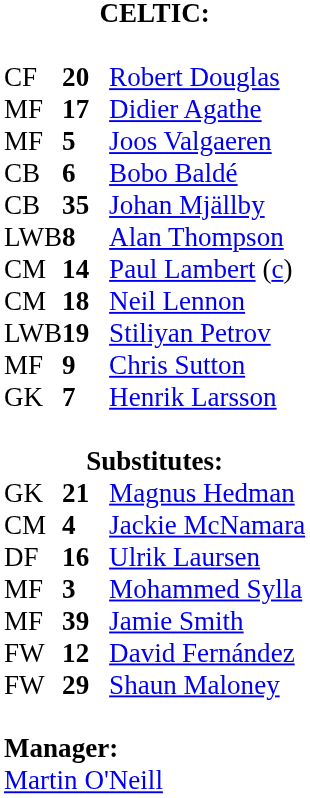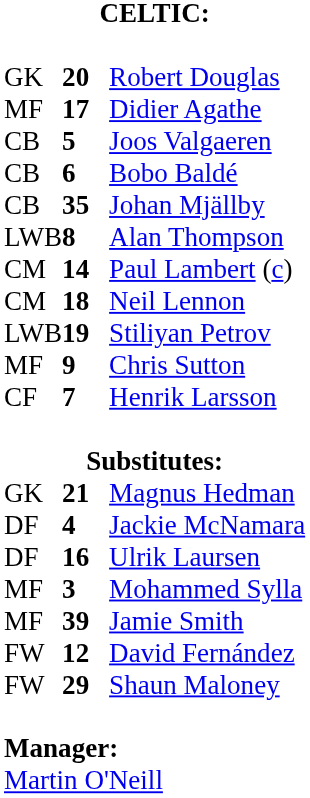 <table style="font-size: 90%" cellspacing="0" cellpadding="0">
 <tr>
 <td> </td>
 </tr>
 <tr>
 <th colspan="4">CELTIC:</th>
 </tr>
 <tr>
 <td> </td>
 </tr>
 <tr>
 <th width=25></th>
 <th width=25></th>
 </tr>
 <tr>
-<td>CF</td>
+<td>GK</td>
 <td><strong>20</strong></td>
 <td> <a href='#'>Robert Douglas</a></td>
 </tr>
 <tr>
 <td>MF</td>
 <td><strong>17</strong></td>
 <td> <a href='#'>Didier Agathe</a></td>
 </tr>
 <tr>
-<td>MF</td>
+<td>CB</td>
 <td><strong>5</strong></td>
 <td> <a href='#'>Joos Valgaeren</a></td>
 <td></td>
 <td></td>
 </tr>
 <tr>
 <td>CB</td>
 <td><strong>6</strong></td>
 <td> <a href='#'>Bobo Baldé</a></td>
 <td></td>
 </tr>
 <tr>
 <td>CB</td>
 <td><strong>35</strong></td>
 <td> <a href='#'>Johan Mjällby</a></td>
 </tr>
 <tr>
 <td>LWB</td>
 <td><strong>8</strong></td>
 <td> <a href='#'>Alan Thompson</a></td>
 </tr>
 <tr>
 <td>CM</td>
 <td><strong>14</strong></td>
 <td> <a href='#'>Paul Lambert</a> (<a href='#'>c</a>)</td>
 <td></td>
 <td></td>
 </tr>
 <tr>
 <td>CM</td>
 <td><strong>18</strong></td>
 <td> <a href='#'>Neil Lennon</a></td>
 <td></td>
 </tr>
 <tr>
 <td>LWB</td>
 <td><strong>19</strong></td>
 <td> <a href='#'>Stiliyan Petrov</a></td>
 <td></td>
 <td></td>
 </tr>
 <tr>
 <td>MF</td>
 <td><strong>9</strong></td>
 <td> <a href='#'>Chris Sutton</a></td>
 </tr>
 <tr>
-<td>GK</td>
+<td>CF</td>
 <td><strong>7</strong></td>
 <td> <a href='#'>Henrik Larsson</a></td>
 <td></td>
 </tr>
 <tr>
 <td> </td>
 </tr>
 <tr>
 <th colspan=3>Substitutes:</th>
 </tr>
 <tr>
 <td>GK</td>
 <td><strong>21</strong></td>
 <td> <a href='#'>Magnus Hedman</a></td>
 </tr>
 <tr>
-<td>CM</td>
+<td>DF</td>
 <td><strong>4</strong></td>
 <td> <a href='#'>Jackie McNamara</a></td>
 <td></td>
 <td></td>
 </tr>
 <tr>
 <td>DF</td>
 <td><strong>16</strong></td>
 <td> <a href='#'>Ulrik Laursen</a></td>
 <td></td>
 <td></td>
 </tr>
 <tr>
 <td>MF</td>
 <td><strong>3</strong></td>
 <td> <a href='#'>Mohammed Sylla</a></td>
 </tr>
 <tr>
 <td>MF</td>
 <td><strong>39</strong></td>
 <td> <a href='#'>Jamie Smith</a></td>
 </tr>
 <tr>
 <td>FW</td>
 <td><strong>12</strong></td>
 <td> <a href='#'>David Fernández</a></td>
 </tr>
 <tr>
 <td>FW</td>
 <td><strong>29</strong></td>
 <td> <a href='#'>Shaun Maloney</a></td>
 <td></td>
 <td></td>
 </tr>
 <tr>
 <td> </td>
 </tr>
 <tr>
 <td colspan=3><strong>Manager:</strong></td>
 </tr>
 <tr>
 <td colspan=4> <a href='#'>Martin O'Neill</a></td>
 </tr>
 </table>
